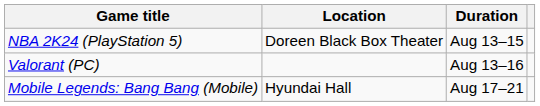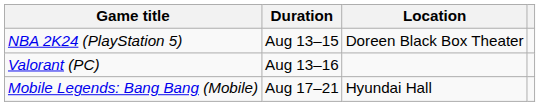 <table class="wikitable" style="text-align:left; width:auto;">
 <tr>
 <th>Game title</th>
+<th>Duration</th>
 <th>Location</th>
-<th>Duration</th>
 <th></th>
 </tr>
 <tr>
 <td><em><a href='#'>NBA 2K24</a> (PlayStation 5)</em></td>
+<td>Aug 13–15</td>
 <td>Doreen Black Box Theater</td>
-<td>Aug 13–15</td>
 <td></td>
 </tr>
 <tr>
 <td><em><a href='#'>Valorant</a> (PC)</em></td>
+<td>Aug 13–16</td>
 <td></td>
-<td>Aug 13–16</td>
 <td></td>
 </tr>
 <tr>
 <td><em><a href='#'>Mobile Legends: Bang Bang</a> (Mobile)</em></td>
+<td>Aug 17–21</td>
 <td>Hyundai Hall</td>
-<td>Aug 17–21</td>
 <td></td>
 </tr>
 </table>
